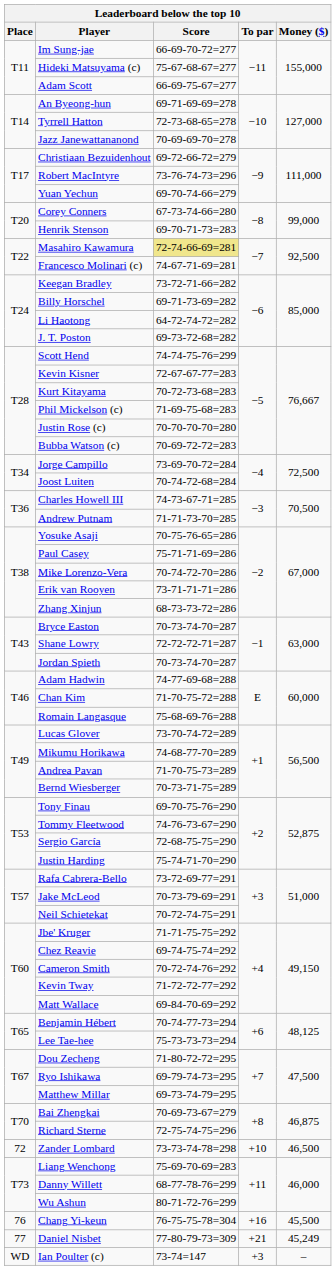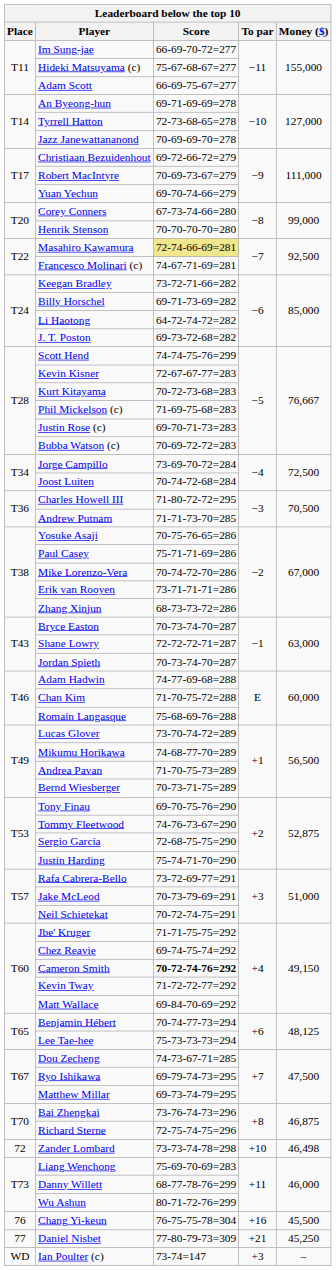 <table class="collapsible collapsed wikitable" style="margin-top:-1px;">
 <tr>
 <th scope="col" colspan="6">Leaderboard below the top 10</th>
 </tr>
 <tr>
 <th>Place</th>
 <th>Player</th>
 <th>Score</th>
 <th>To par</th>
 <th>Money (<a href='#'>$</a>)</th>
 </tr>
 <tr>
 <td rowspan=3 align=center>T11</td>
 <td> <a href='#'>Im Sung-jae</a></td>
 <td>66-69-70-72=277</td>
 <td rowspan=3 align=center>−11</td>
 <td rowspan=3 align=center>155,000</td>
 </tr>
 <tr>
 <td> <a href='#'>Hideki Matsuyama</a> (c)</td>
 <td>75-67-68-67=277</td>
 </tr>
 <tr>
 <td> <a href='#'>Adam Scott</a></td>
 <td>66-69-75-67=277</td>
 </tr>
 <tr>
 <td rowspan=3 align=center>T14</td>
 <td> <a href='#'>An Byeong-hun</a></td>
 <td>69-71-69-69=278</td>
 <td rowspan=3 align=center>−10</td>
 <td rowspan=3 align=center>127,000</td>
 </tr>
 <tr>
 <td> <a href='#'>Tyrrell Hatton</a></td>
 <td>72-73-68-65=278</td>
 </tr>
 <tr>
 <td> <a href='#'>Jazz Janewattananond</a></td>
 <td>70-69-69-70=278</td>
 </tr>
 <tr>
 <td rowspan=3 align=center>T17</td>
 <td> <a href='#'>Christiaan Bezuidenhout</a></td>
 <td>69-72-66-72=279</td>
 <td rowspan=3 align=center>−9</td>
 <td rowspan=3 align=center>111,000</td>
 </tr>
 <tr>
 <td> <a href='#'>Robert MacIntyre</a></td>
-<td>73-76-74-73=296</td>
+<td>70-69-73-67=279</td>
 </tr>
 <tr>
 <td> <a href='#'>Yuan Yechun</a></td>
 <td>69-70-74-66=279</td>
 </tr>
 <tr>
 <td rowspan=2 align=center>T20</td>
 <td> <a href='#'>Corey Conners</a></td>
 <td>67-73-74-66=280</td>
 <td rowspan=2 align=center>−8</td>
 <td rowspan=2 align=center>99,000</td>
 </tr>
 <tr>
 <td> <a href='#'>Henrik Stenson</a></td>
-<td>69-70-71-73=283</td>
+<td>70-70-70-70=280</td>
 </tr>
 <tr>
 <td rowspan=2 align=center>T22</td>
 <td> <a href='#'>Masahiro Kawamura</a></td>
 <td style="background: khaki;">72-74-66-69=281</td>
 <td rowspan=2 align=center>−7</td>
 <td rowspan=2 align=center>92,500</td>
 </tr>
 <tr>
 <td> <a href='#'>Francesco Molinari</a> (c)</td>
 <td>74-67-71-69=281</td>
 </tr>
 <tr>
 <td rowspan=4 align=center>T24</td>
 <td> <a href='#'>Keegan Bradley</a></td>
 <td>73-72-71-66=282</td>
 <td rowspan=4 align=center>−6</td>
 <td rowspan=4 align=center>85,000</td>
 </tr>
 <tr>
 <td> <a href='#'>Billy Horschel</a></td>
 <td>69-71-73-69=282</td>
 </tr>
 <tr>
 <td> <a href='#'>Li Haotong</a></td>
 <td>64-72-74-72=282</td>
 </tr>
 <tr>
 <td> <a href='#'>J. T. Poston</a></td>
 <td>69-73-72-68=282</td>
 </tr>
 <tr>
 <td rowspan=6 align=center>T28</td>
 <td> <a href='#'>Scott Hend</a></td>
 <td>74-74-75-76=299</td>
 <td rowspan=6 align=center>−5</td>
 <td rowspan=6 align=center>76,667</td>
 </tr>
 <tr>
 <td> <a href='#'>Kevin Kisner</a></td>
 <td>72-67-67-77=283</td>
 </tr>
 <tr>
 <td> <a href='#'>Kurt Kitayama</a></td>
 <td>70-72-73-68=283</td>
 </tr>
 <tr>
 <td> <a href='#'>Phil Mickelson</a> (c)</td>
 <td>71-69-75-68=283</td>
 </tr>
 <tr>
 <td> <a href='#'>Justin Rose</a> (c)</td>
-<td>70-70-70-70=280</td>
+<td>69-70-71-73=283</td>
 </tr>
 <tr>
 <td> <a href='#'>Bubba Watson</a> (c)</td>
 <td>70-69-72-72=283</td>
 </tr>
 <tr>
 <td rowspan=2 align=center>T34</td>
 <td> <a href='#'>Jorge Campillo</a></td>
 <td>73-69-70-72=284</td>
 <td rowspan=2 align=center>−4</td>
 <td rowspan=2 align=center>72,500</td>
 </tr>
 <tr>
 <td> <a href='#'>Joost Luiten</a></td>
 <td>70-74-72-68=284</td>
 </tr>
 <tr>
 <td rowspan=2 align=center>T36</td>
 <td> <a href='#'>Charles Howell III</a></td>
-<td>74-73-67-71=285</td>
+<td>71-80-72-72=295</td>
 <td rowspan=2 align=center>−3</td>
 <td rowspan=2 align=center>70,500</td>
 </tr>
 <tr>
 <td> <a href='#'>Andrew Putnam</a></td>
 <td>71-71-73-70=285</td>
 </tr>
 <tr>
 <td rowspan=5 align=center>T38</td>
 <td> <a href='#'>Yosuke Asaji</a></td>
 <td>70-75-76-65=286</td>
 <td rowspan=5 align=center>−2</td>
 <td rowspan=5 align=center>67,000</td>
 </tr>
 <tr>
 <td> <a href='#'>Paul Casey</a></td>
 <td>75-71-71-69=286</td>
 </tr>
 <tr>
 <td> <a href='#'>Mike Lorenzo-Vera</a></td>
 <td>70-74-72-70=286</td>
 </tr>
 <tr>
 <td> <a href='#'>Erik van Rooyen</a></td>
 <td>73-71-71-71=286</td>
 </tr>
 <tr>
 <td> <a href='#'>Zhang Xinjun</a></td>
 <td>68-73-73-72=286</td>
 </tr>
 <tr>
 <td rowspan=3 align=center>T43</td>
 <td> <a href='#'>Bryce Easton</a></td>
 <td>70-73-74-70=287</td>
 <td rowspan=3 align=center>−1</td>
 <td rowspan=3 align=center>63,000</td>
 </tr>
 <tr>
 <td> <a href='#'>Shane Lowry</a></td>
 <td>72-72-72-71=287</td>
 </tr>
 <tr>
 <td> <a href='#'>Jordan Spieth</a></td>
 <td>70-73-74-70=287</td>
 </tr>
 <tr>
 <td rowspan=3 align=center>T46</td>
 <td> <a href='#'>Adam Hadwin</a></td>
 <td>74-77-69-68=288</td>
 <td rowspan=3 align=center>E</td>
 <td rowspan=3 align=center>60,000</td>
 </tr>
 <tr>
 <td> <a href='#'>Chan Kim</a></td>
 <td>71-70-75-72=288</td>
 </tr>
 <tr>
 <td> <a href='#'>Romain Langasque</a></td>
 <td>75-68-69-76=288</td>
 </tr>
 <tr>
 <td rowspan=4 align=center>T49</td>
 <td> <a href='#'>Lucas Glover</a></td>
 <td>73-70-74-72=289</td>
 <td rowspan=4 align=center>+1</td>
 <td rowspan=4 align=center>56,500</td>
 </tr>
 <tr>
 <td> <a href='#'>Mikumu Horikawa</a></td>
 <td>74-68-77-70=289</td>
 </tr>
 <tr>
 <td> <a href='#'>Andrea Pavan</a></td>
 <td>71-70-75-73=289</td>
 </tr>
 <tr>
 <td> <a href='#'>Bernd Wiesberger</a></td>
 <td>70-73-71-75=289</td>
 </tr>
 <tr>
 <td rowspan=4 align=center>T53</td>
 <td> <a href='#'>Tony Finau</a></td>
 <td>69-70-75-76=290</td>
 <td rowspan=4 align=center>+2</td>
 <td rowspan=4 align=center>52,875</td>
 </tr>
 <tr>
 <td> <a href='#'>Tommy Fleetwood</a></td>
 <td>74-76-73-67=290</td>
 </tr>
 <tr>
 <td> <a href='#'>Sergio García</a></td>
 <td>72-68-75-75=290</td>
 </tr>
 <tr>
 <td> <a href='#'>Justin Harding</a></td>
 <td>75-74-71-70=290</td>
 </tr>
 <tr>
 <td rowspan=3 align=center>T57</td>
 <td> <a href='#'>Rafa Cabrera-Bello</a></td>
 <td>73-72-69-77=291</td>
 <td rowspan=3 align=center>+3</td>
 <td rowspan=3 align=center>51,000</td>
 </tr>
 <tr>
 <td> <a href='#'>Jake McLeod</a></td>
 <td>70-73-79-69=291</td>
 </tr>
 <tr>
 <td> <a href='#'>Neil Schietekat</a></td>
 <td>70-72-74-75=291</td>
 </tr>
 <tr>
 <td rowspan=5 align=center>T60</td>
 <td> <a href='#'>Jbe' Kruger</a></td>
 <td>71-71-75-75=292</td>
 <td rowspan=5 align=center>+4</td>
 <td rowspan=5 align=center>49,150</td>
 </tr>
 <tr>
 <td> <a href='#'>Chez Reavie</a></td>
 <td>69-74-75-74=292</td>
 </tr>
 <tr>
 <td> <a href='#'>Cameron Smith</a></td>
-<td>70-72-74-76=292</td>
+<td><strong>70-72-74-76=292</strong></td>
 </tr>
 <tr>
 <td> <a href='#'>Kevin Tway</a></td>
 <td>71-72-72-77=292</td>
 </tr>
 <tr>
 <td> <a href='#'>Matt Wallace</a></td>
 <td>69-84-70-69=292</td>
 </tr>
 <tr>
 <td rowspan=2 align=center>T65</td>
 <td> <a href='#'>Benjamin Hébert</a></td>
 <td>70-74-77-73=294</td>
 <td rowspan=2 align=center>+6</td>
 <td rowspan=2 align=center>48,125</td>
 </tr>
 <tr>
 <td> <a href='#'>Lee Tae-hee</a></td>
 <td>75-73-73-73=294</td>
 </tr>
 <tr>
 <td rowspan=3 align=center>T67</td>
 <td> <a href='#'>Dou Zecheng</a></td>
-<td>71-80-72-72=295</td>
+<td>74-73-67-71=285</td>
 <td rowspan=3 align=center>+7</td>
 <td rowspan=3 align=center>47,500</td>
 </tr>
 <tr>
 <td> <a href='#'>Ryo Ishikawa</a></td>
 <td>69-79-74-73=295</td>
 </tr>
 <tr>
 <td> <a href='#'>Matthew Millar</a></td>
 <td>69-73-74-79=295</td>
 </tr>
 <tr>
 <td rowspan=2 align=center>T70</td>
 <td> <a href='#'>Bai Zhengkai</a></td>
-<td>70-69-73-67=279</td>
+<td>73-76-74-73=296</td>
 <td rowspan=2 align=center>+8</td>
 <td rowspan=2 align=center>46,875</td>
 </tr>
 <tr>
 <td> <a href='#'>Richard Sterne</a></td>
 <td>72-75-74-75=296</td>
 </tr>
 <tr>
 <td align=center>72</td>
 <td> <a href='#'>Zander Lombard</a></td>
 <td>73-73-74-78=298</td>
 <td align=center>+10</td>
-<td align=center>46,500</td>
+<td align=center>46,498</td>
 </tr>
 <tr>
 <td rowspan=3 align=center>T73</td>
 <td> <a href='#'>Liang Wenchong</a></td>
 <td>75-69-70-69=283</td>
 <td rowspan=3 align=center>+11</td>
 <td rowspan=3 align=center>46,000</td>
 </tr>
 <tr>
 <td> <a href='#'>Danny Willett</a></td>
 <td>68-77-78-76=299</td>
 </tr>
 <tr>
 <td> <a href='#'>Wu Ashun</a></td>
 <td>80-71-72-76=299</td>
 </tr>
 <tr>
 <td align=center>76</td>
 <td> <a href='#'>Chang Yi-keun</a></td>
 <td>76-75-75-78=304</td>
 <td align=center>+16</td>
 <td align=center>45,500</td>
 </tr>
 <tr>
 <td align=center>77</td>
 <td> <a href='#'>Daniel Nisbet</a></td>
 <td>77-80-79-73=309</td>
 <td align=center>+21</td>
-<td align=center>45,249</td>
+<td align=center>45,250</td>
 </tr>
 <tr>
 <td align=center>WD</td>
 <td> <a href='#'>Ian Poulter</a> (c)</td>
 <td>73-74=147</td>
 <td align=center>+3</td>
 <td align=center>–</td>
 </tr>
 </table>
